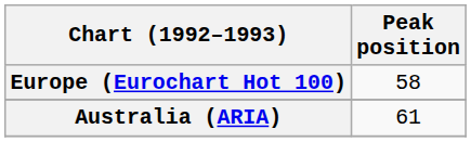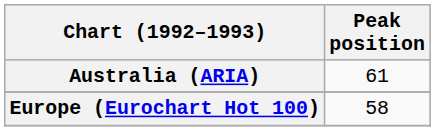 <table class="wikitable sortable plainrowheaders" style="text-align:center">
 <tr>
 <th>Chart (1992–1993)</th>
 <th>Peak<br>position</th>
 </tr>
 <tr>
-<th scope="row">Europe (<a href='#'>Eurochart Hot 100</a>)</th>
-<td>58</td>
+<th scope="row">Australia (<a href='#'>ARIA</a>)</th>
+<td>61</td>
 </tr>
 <tr>
 </tr>
 <tr>
 </tr>
 <tr>
 </tr>
 <tr>
-<th scope="row">Australia (<a href='#'>ARIA</a>)</th>
-<td>61</td>
+<th scope="row">Europe (<a href='#'>Eurochart Hot 100</a>)</th>
+<td>58</td>
 </tr>
 <tr>
 </tr>
 <tr>
 </tr>
 <tr>
 </tr>
 <tr>
 </tr>
 <tr>
 </tr>
 <tr>
 </tr>
 <tr>
 </tr>
 </table>
